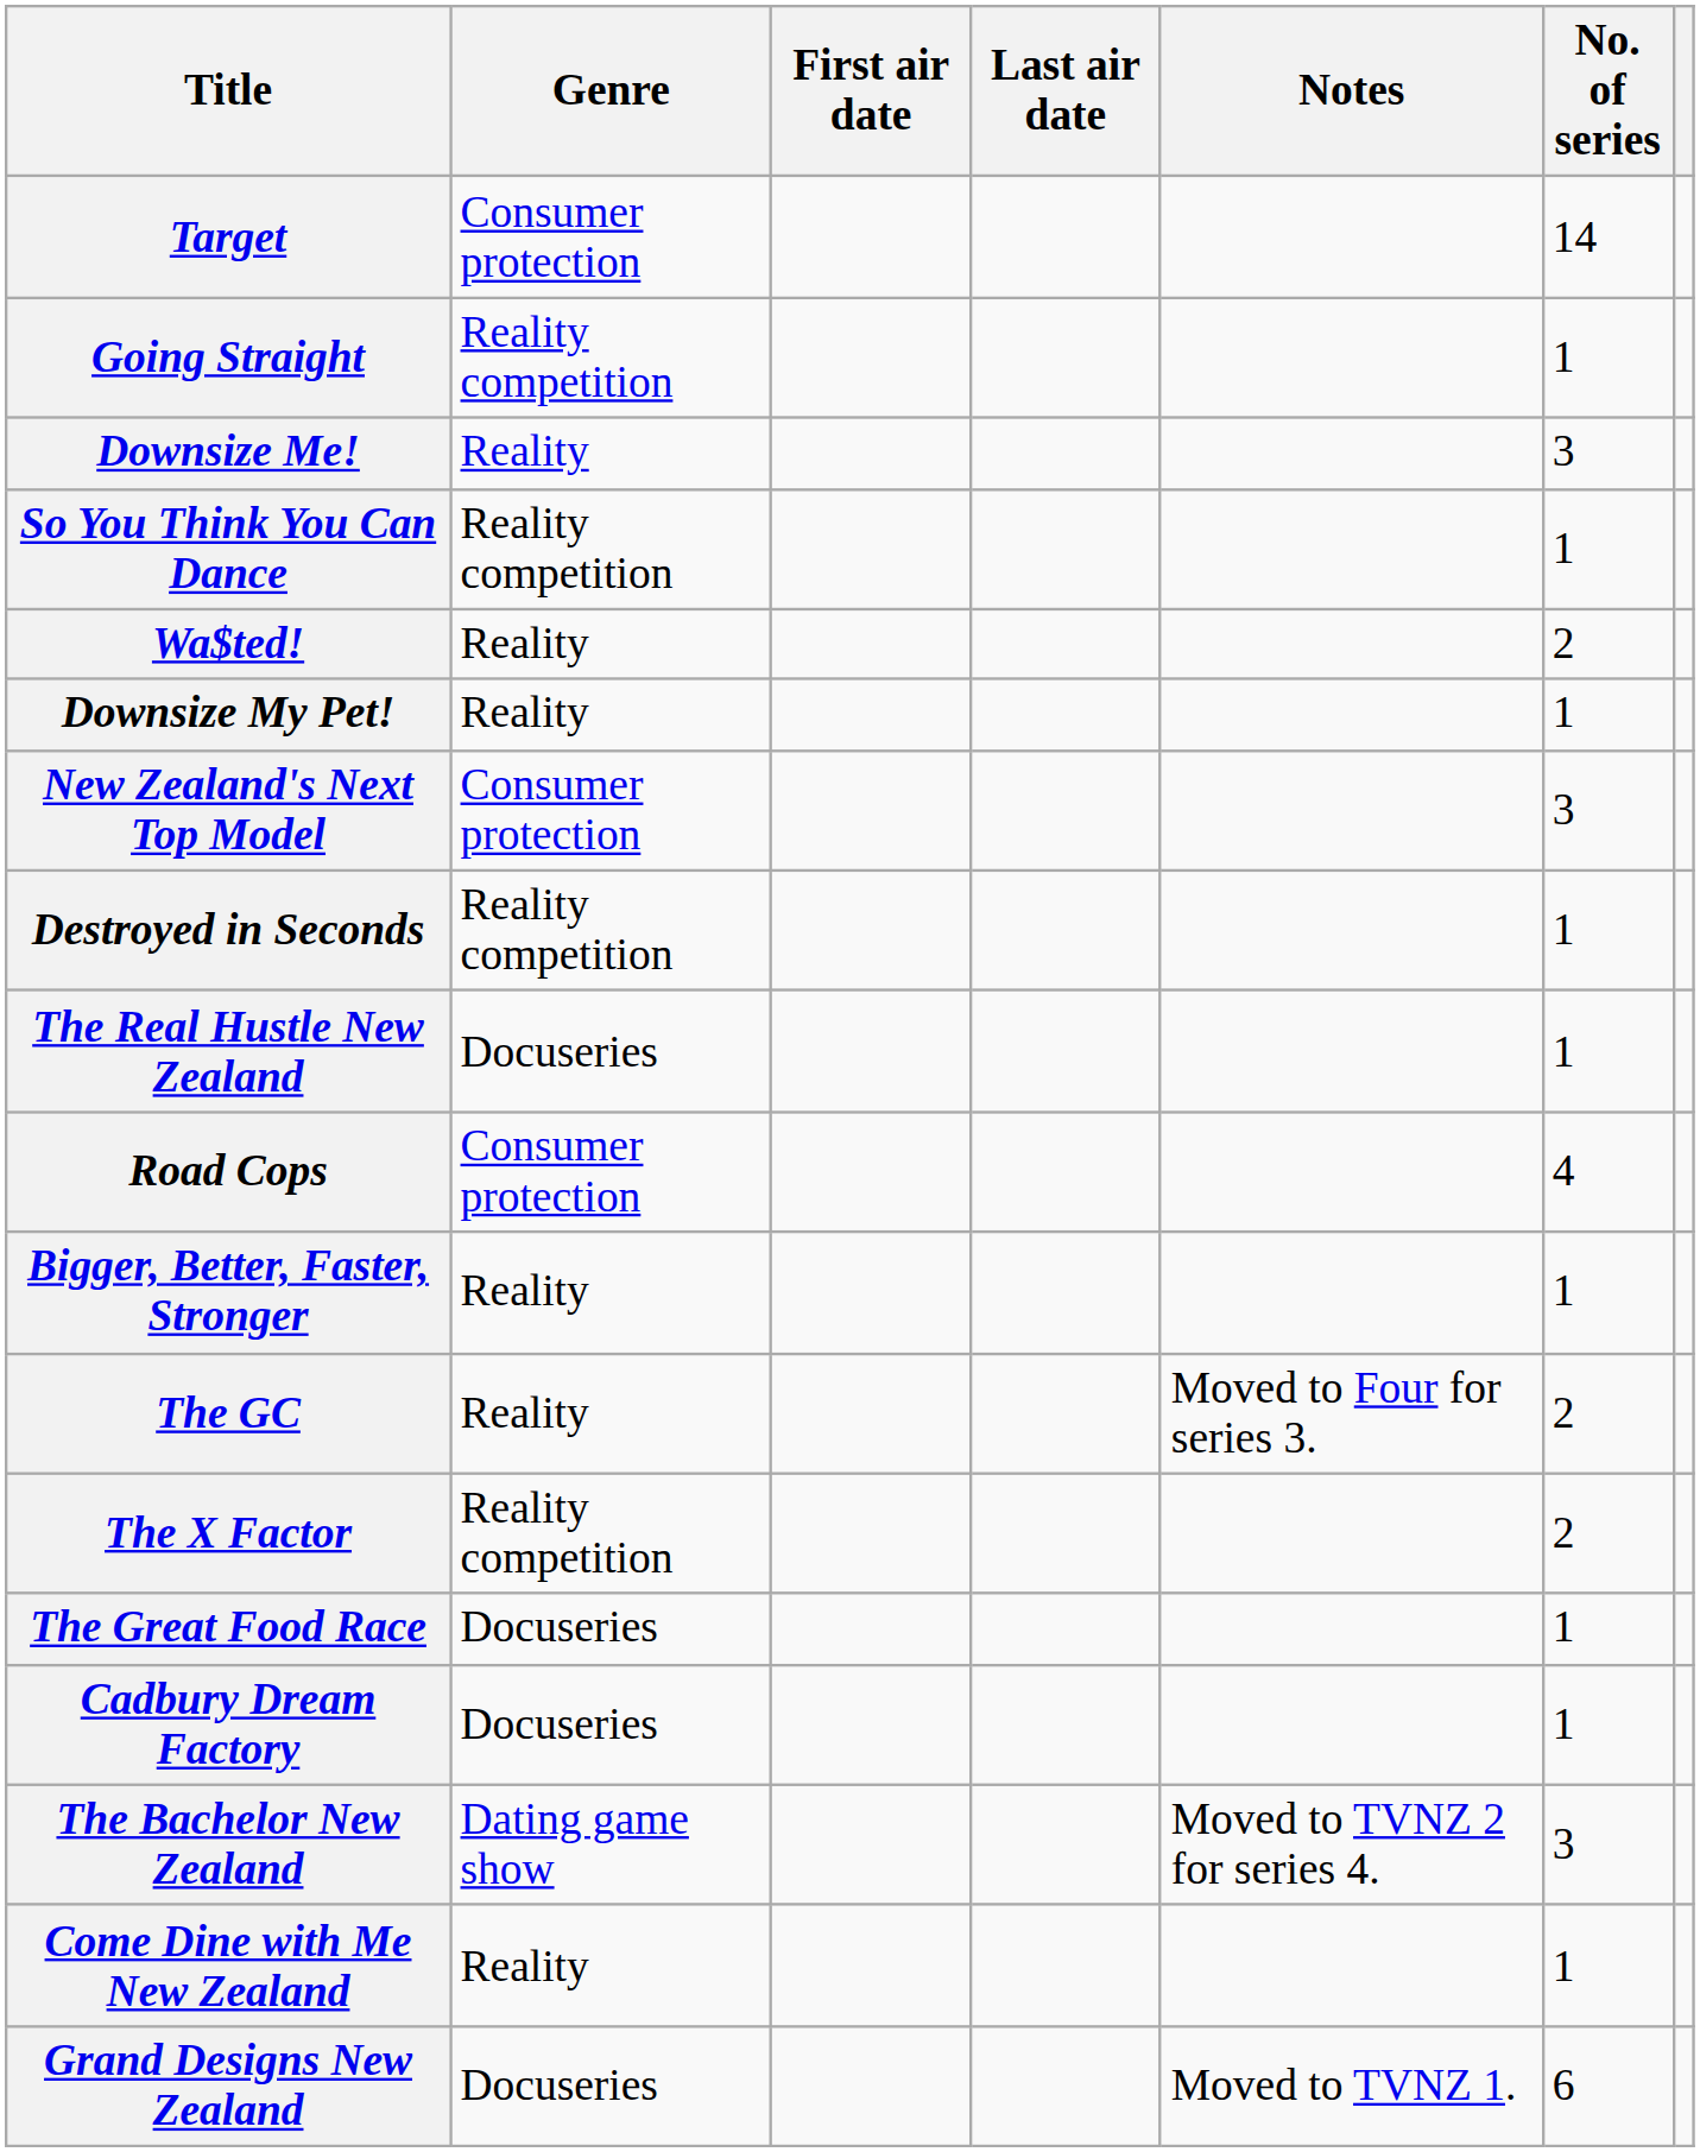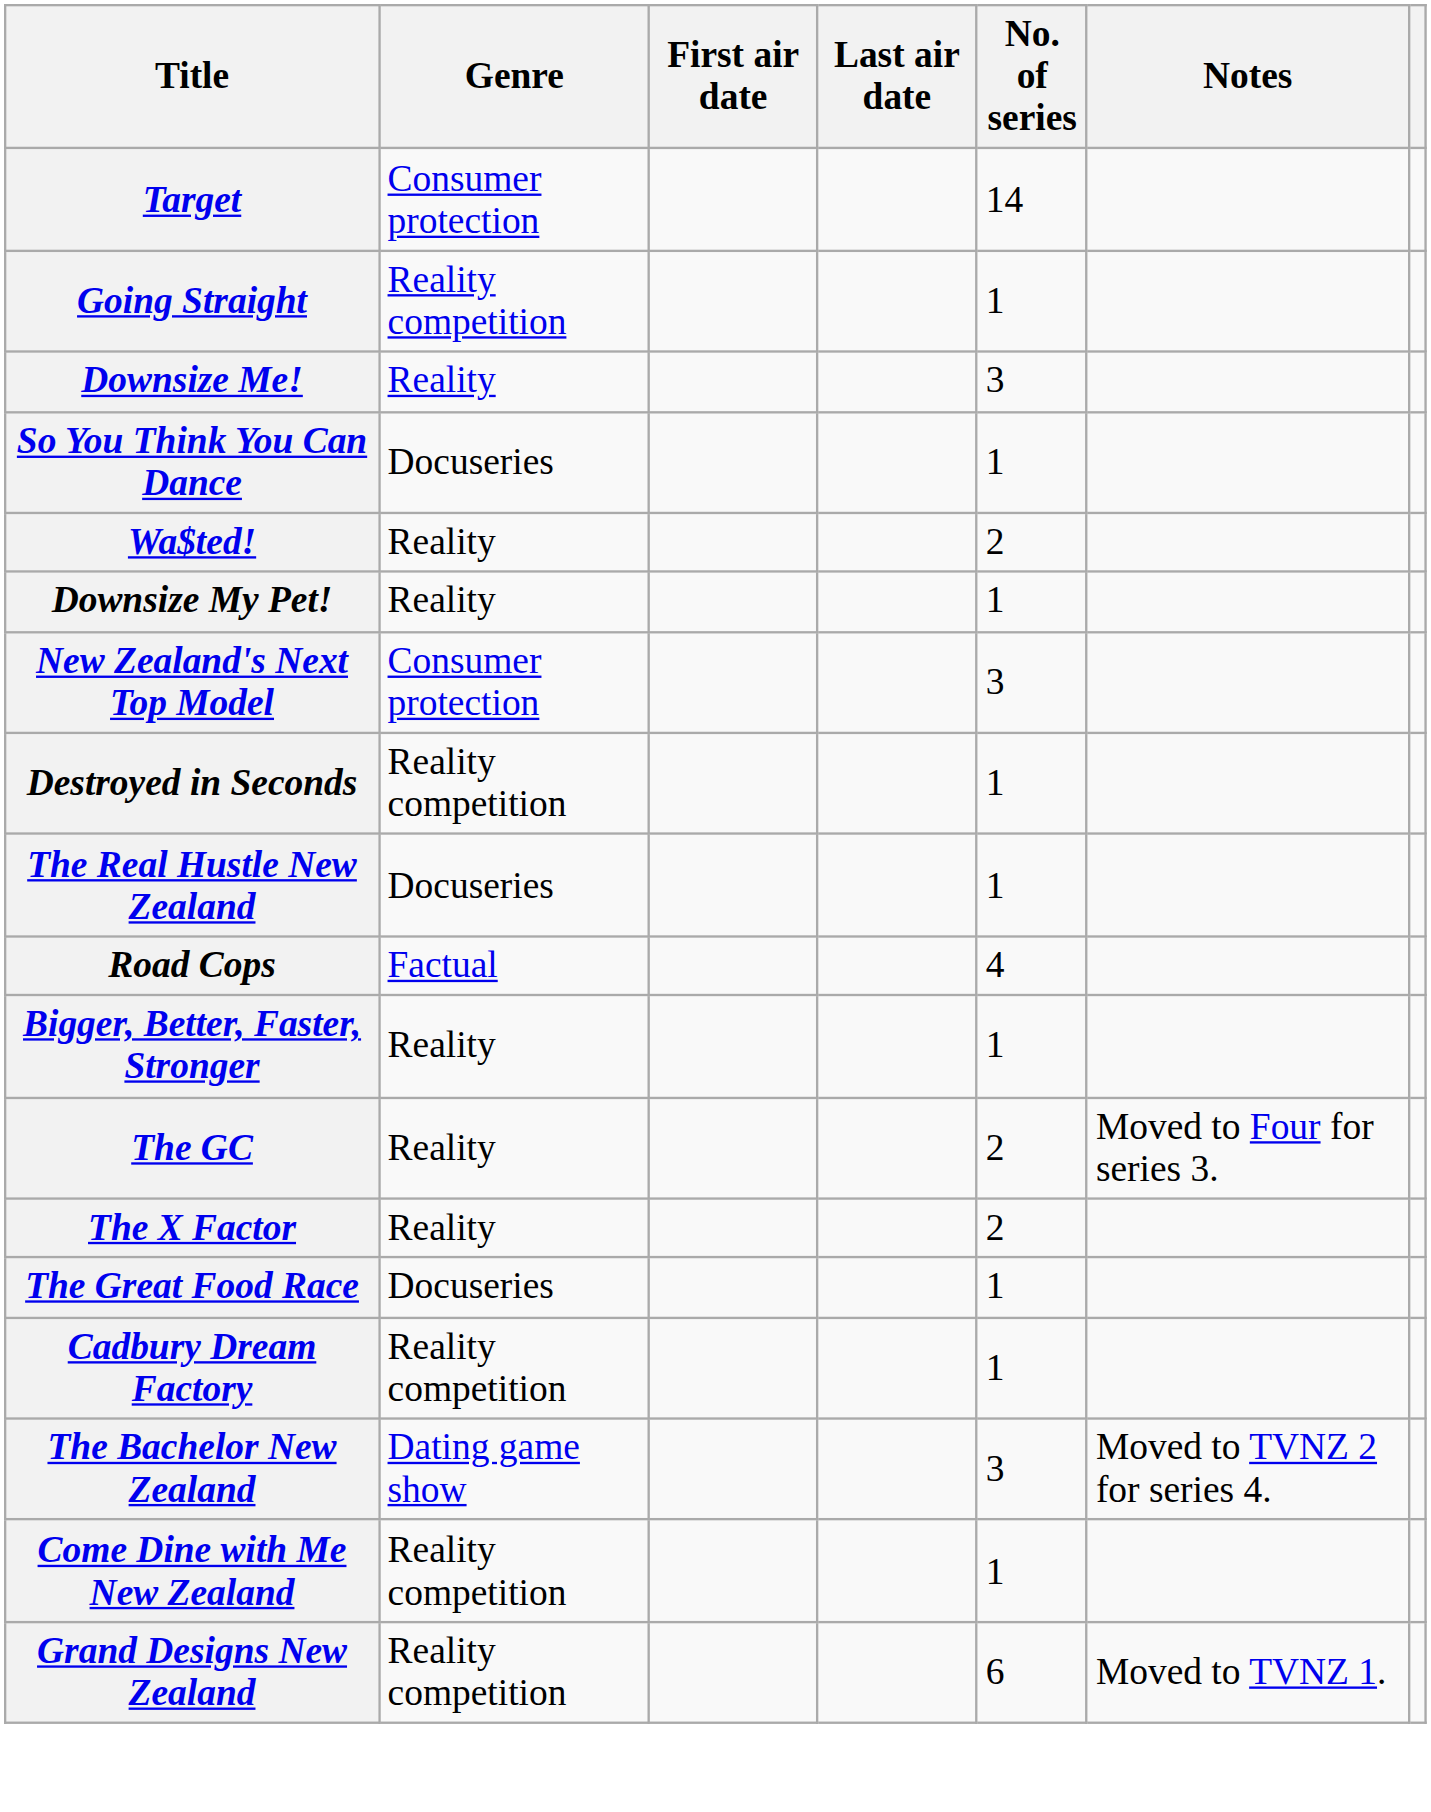 <table class="wikitable plainrowheaders sortable">
 <tr>
 <th scope="col">Title</th>
 <th scope="col">Genre</th>
 <th scope="col">First air date</th>
 <th scope="col">Last air date</th>
+<th scope="col">No. of<br>series</th>
 <th scope="col" class="unsortable">Notes</th>
-<th scope="col">No. of<br>series</th>
 <th scope="col" class="unsortable"></th>
 </tr>
 <tr>
 <th scope="row"><em><a href='#'>Target</a></em></th>
 <td><a href='#'>Consumer protection</a></td>
 <td></td>
 <td></td>
+<td>14</td>
 <td></td>
-<td>14</td>
 <td style="text-align:center;"></td>
 </tr>
 <tr>
 <th scope="row"><em><a href='#'>Going Straight</a></em></th>
 <td><a href='#'>Reality competition</a></td>
 <td></td>
 <td></td>
+<td>1</td>
 <td></td>
-<td>1</td>
 <td style="text-align:center;"></td>
 </tr>
 <tr>
 <th scope="row"><em><a href='#'>Downsize Me!</a></em></th>
 <td><a href='#'>Reality</a></td>
 <td></td>
 <td></td>
+<td>3</td>
 <td></td>
-<td>3</td>
 <td style="text-align:center;"></td>
 </tr>
 <tr>
 <th scope="row"><em><a href='#'>So You Think You Can Dance</a></em></th>
-<td>Reality competition</td>
-<td></td>
+<td>Docuseries</td>
 <td></td>
 <td></td>
 <td>1</td>
+<td></td>
 <td style="text-align:center;"></td>
 </tr>
 <tr>
 <th scope="row"><em><a href='#'>Wa$ted!</a></em></th>
 <td>Reality</td>
 <td></td>
 <td></td>
+<td>2</td>
 <td></td>
-<td>2</td>
 <td style="text-align:center;"></td>
 </tr>
 <tr>
 <th scope="row"><em>Downsize My Pet!</em></th>
 <td>Reality</td>
 <td></td>
 <td></td>
+<td>1</td>
 <td></td>
-<td>1</td>
 <td style="text-align:center;"></td>
 </tr>
 <tr>
 <th scope="row"><em><a href='#'>New Zealand's Next Top Model</a></em></th>
 <td><a href='#'>Consumer protection</a></td>
 <td></td>
 <td></td>
+<td>3</td>
 <td></td>
-<td>3</td>
 <td style="text-align:center;"></td>
 </tr>
 <tr>
 <th scope="row"><em>Destroyed in Seconds</em></th>
 <td>Reality competition</td>
 <td></td>
 <td></td>
+<td>1</td>
 <td></td>
-<td>1</td>
 <td style="text-align:center;"></td>
 </tr>
 <tr>
 <th scope="row"><em><a href='#'>The Real Hustle New Zealand</a></em></th>
 <td>Docuseries</td>
 <td></td>
 <td></td>
+<td>1</td>
 <td></td>
-<td>1</td>
 <td style="text-align:center;"></td>
 </tr>
 <tr>
 <th scope="row"><em>Road Cops</em></th>
-<td><a href='#'>Consumer protection</a></td>
-<td></td>
+<td><a href='#'>Factual</a></td>
 <td></td>
 <td></td>
 <td>4</td>
+<td></td>
 <td style="text-align:center;"></td>
 </tr>
 <tr>
 <th scope="row"><em><a href='#'>Bigger, Better, Faster, Stronger</a></em></th>
 <td>Reality</td>
 <td></td>
 <td></td>
+<td>1</td>
 <td></td>
-<td>1</td>
 <td style="text-align:center;"></td>
 </tr>
 <tr>
 <th scope="row"><em><a href='#'>The GC</a></em></th>
 <td>Reality</td>
 <td></td>
 <td></td>
+<td>2</td>
 <td>Moved to <a href='#'>Four</a> for series 3.</td>
-<td>2</td>
 <td style="text-align:center;"></td>
 </tr>
 <tr>
 <th scope="row"><em><a href='#'>The X Factor</a></em></th>
-<td>Reality competition</td>
-<td></td>
+<td>Reality</td>
 <td></td>
 <td></td>
 <td>2</td>
+<td></td>
 <td style="text-align:center;"></td>
 </tr>
 <tr>
 <th scope="row"><em><a href='#'>The Great Food Race</a></em></th>
 <td>Docuseries</td>
 <td></td>
 <td></td>
+<td>1</td>
 <td></td>
-<td>1</td>
 <td style="text-align:center;"></td>
 </tr>
 <tr>
 <th scope="row"><em><a href='#'>Cadbury Dream Factory</a></em></th>
-<td>Docuseries</td>
-<td></td>
+<td>Reality competition</td>
 <td></td>
 <td></td>
 <td>1</td>
+<td></td>
 <td style="text-align:center;"></td>
 </tr>
 <tr>
 <th scope="row"><em><a href='#'>The Bachelor New Zealand</a></em></th>
 <td><a href='#'>Dating game show</a></td>
 <td></td>
 <td></td>
+<td>3</td>
 <td>Moved to <a href='#'>TVNZ 2</a> for series 4.</td>
-<td>3</td>
 <td style="text-align:center;"></td>
 </tr>
 <tr>
 <th scope="row"><em><a href='#'>Come Dine with Me New Zealand</a></em></th>
-<td>Reality</td>
-<td></td>
+<td>Reality competition</td>
 <td></td>
 <td></td>
 <td>1</td>
+<td></td>
 <td style="text-align:center;"></td>
 </tr>
 <tr>
 <th scope="row"><em><a href='#'>Grand Designs New Zealand</a></em></th>
-<td>Docuseries</td>
+<td>Reality competition</td>
 <td></td>
 <td></td>
+<td>6</td>
 <td>Moved to <a href='#'>TVNZ 1</a>.</td>
-<td>6</td>
 <td style="text-align:center;"></td>
 </tr>
 </table>
